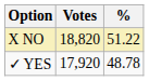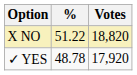 <table class="wikitable">
 <tr>
 <th>Option</th>
+<th>%</th>
 <th>Votes</th>
-<th>%</th>
 </tr>
 <tr>
 <td style=background:#f8f1bd>X NO</td>
+<td style=background:#f8f1bd>51.22</td>
 <td style=background:#f8f1bd>18,820</td>
-<td style=background:#f8f1bd>51.22</td>
 </tr>
 <tr>
 <td>✓ YES</td>
+<td>48.78</td>
 <td>17,920</td>
-<td>48.78</td>
 </tr>
 </table>
